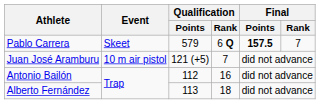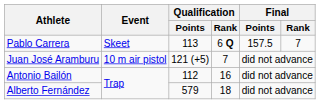 <table class="wikitable" style="font-size:90%">
 <tr>
 <th rowspan="2">Athlete</th>
 <th rowspan="2">Event</th>
 <th colspan=2>Qualification</th>
 <th colspan=2>Final</th>
 </tr>
 <tr style="font-size:95%">
 <th>Points</th>
 <th>Rank</th>
 <th>Points</th>
 <th>Rank</th>
 </tr>
 <tr align=center>
 <td align=left><a href='#'>Pablo Carrera</a></td>
 <td align=left><a href='#'>Skeet</a></td>
-<td>579</td>
+<td>113</td>
 <td>6 <strong>Q</strong></td>
-<td><strong>157.5</strong></td>
+<td>157.5</td>
 <td>7</td>
 </tr>
 <tr align=center>
 <td align=left><a href='#'>Juan José Aramburu</a></td>
 <td align=left><a href='#'>10 m air pistol</a></td>
 <td>121 (+5)</td>
 <td>7</td>
 <td colspan=2>did not advance</td>
 </tr>
 <tr align=center>
 <td align=left><a href='#'>Antonio Bailón</a></td>
 <td align=left rowspan=2><a href='#'>Trap</a></td>
 <td>112</td>
 <td>16</td>
 <td colspan=2>did not advance</td>
 </tr>
 <tr align=center>
 <td align=left><a href='#'>Alberto Fernández</a></td>
-<td>113</td>
+<td>579</td>
 <td>18</td>
 <td colspan=2>did not advance</td>
 </tr>
 </table>
